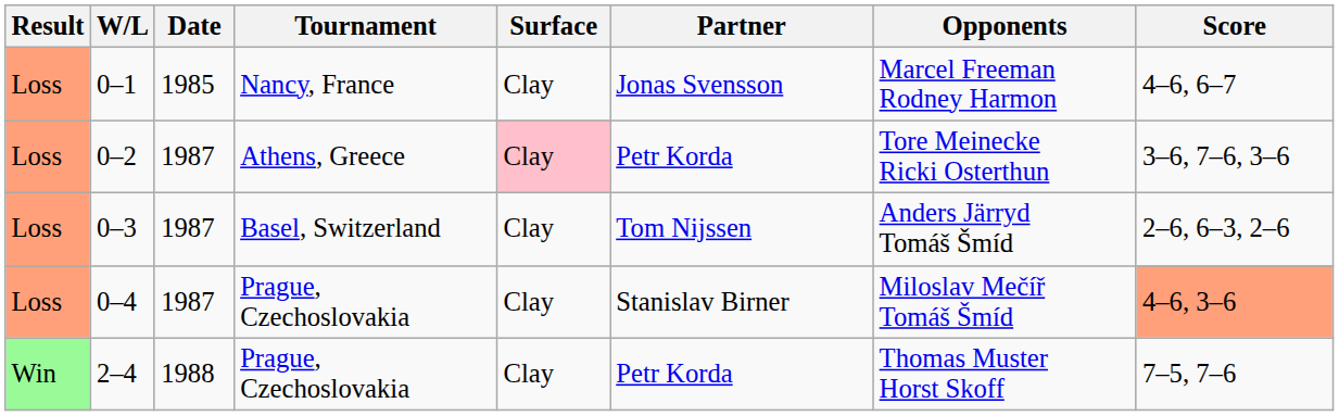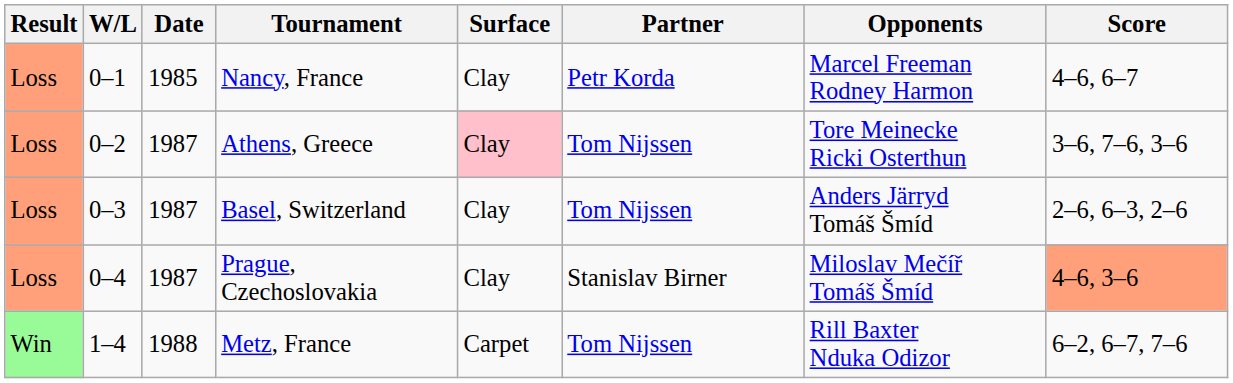 <table class="sortable wikitable">
 <tr>
 <th style="width:40px">Result</th>
 <th style="width:30px" class="unsortable">W/L</th>
 <th style="width:40px">Date</th>
 <th style="width:150px">Tournament</th>
 <th style="width:60px">Surface</th>
 <th style="width:150px">Partner</th>
 <th style="width:150px">Opponents</th>
 <th style="width:110px" class="unsortable">Score</th>
 </tr>
 <tr>
 <td style="background:#ffa07a;">Loss</td>
 <td>0–1</td>
 <td>1985</td>
 <td><a href='#'>Nancy</a>, France</td>
 <td>Clay</td>
-<td> <a href='#'>Jonas Svensson</a></td>
+<td> <a href='#'>Petr Korda</a></td>
 <td> <a href='#'>Marcel Freeman</a><br> <a href='#'>Rodney Harmon</a></td>
 <td>4–6, 6–7</td>
 </tr>
 <tr>
 <td style="background:#ffa07a;">Loss</td>
 <td>0–2</td>
 <td>1987</td>
 <td><a href='#'>Athens</a>, Greece</td>
 <td style="background: pink;">Clay</td>
-<td> <a href='#'>Petr Korda</a></td>
+<td> <a href='#'>Tom Nijssen</a></td>
 <td> <a href='#'>Tore Meinecke</a><br> <a href='#'>Ricki Osterthun</a></td>
 <td>3–6, 7–6, 3–6</td>
 </tr>
 <tr>
 <td style="background:#ffa07a;">Loss</td>
 <td>0–3</td>
 <td>1987</td>
 <td><a href='#'>Basel</a>, Switzerland</td>
 <td>Clay</td>
 <td> <a href='#'>Tom Nijssen</a></td>
 <td> <a href='#'>Anders Järryd</a><br> Tomáš Šmíd</td>
 <td>2–6, 6–3, 2–6</td>
 </tr>
 <tr>
 <td style="background:#ffa07a;">Loss</td>
 <td>0–4</td>
 <td>1987</td>
 <td><a href='#'>Prague</a>, Czechoslovakia</td>
 <td>Clay</td>
 <td> Stanislav Birner</td>
 <td> <a href='#'>Miloslav Mečíř</a><br> <a href='#'>Tomáš Šmíd</a></td>
 <td style="background: lightsalmon;">4–6, 3–6</td>
 </tr>
 <tr>
 <td style="background:#98fb98;">Win</td>
-<td>2–4</td>
+<td>1–4</td>
 <td>1988</td>
-<td><a href='#'>Prague</a>, Czechoslovakia</td>
-<td>Clay</td>
-<td> <a href='#'>Petr Korda</a></td>
-<td> <a href='#'>Thomas Muster</a><br> <a href='#'>Horst Skoff</a></td>
-<td>7–5, 7–6</td>
+<td><a href='#'>Metz</a>, France</td>
+<td>Carpet</td>
+<td> <a href='#'>Tom Nijssen</a></td>
+<td> <a href='#'>Rill Baxter</a><br> <a href='#'>Nduka Odizor</a></td>
+<td>6–2, 6–7, 7–6</td>
 </tr>
 </table>
